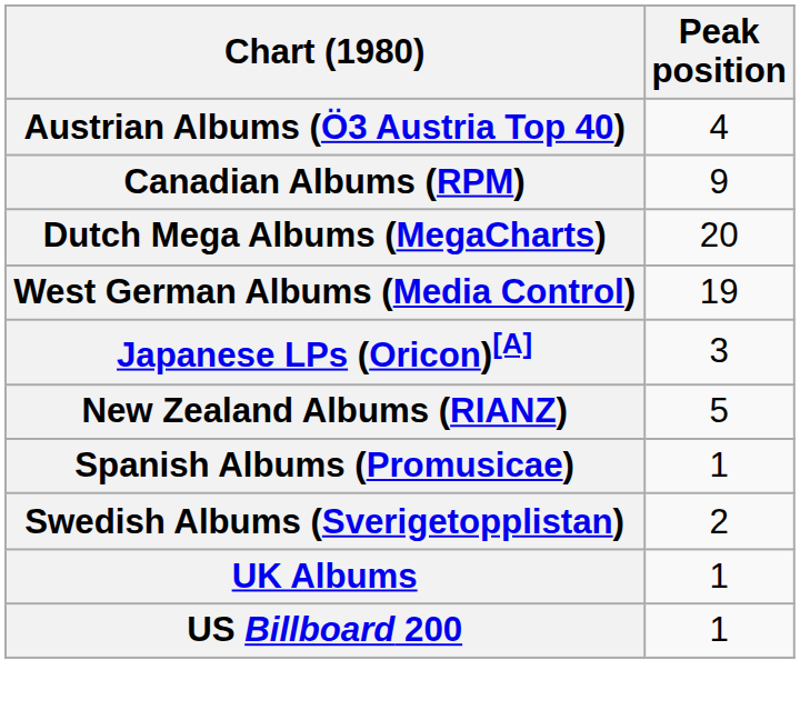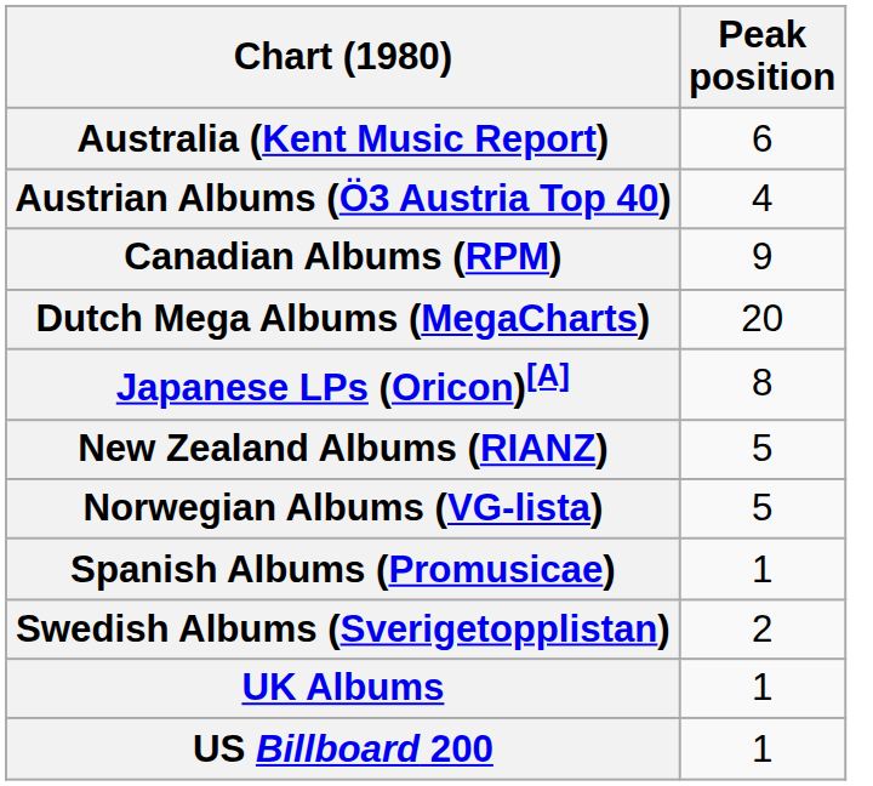 <table class="wikitable sortable plainrowheaders" style="text-align:center;">
 <tr>
 <th scope="col">Chart (1980)</th>
 <th scope="col">Peak<br>position</th>
+</tr>
+<tr>
+<th scope="row">Australia (<a href='#'>Kent Music Report</a>)</th>
+<td>6</td>
 </tr>
 <tr>
 <th scope="row">Austrian Albums (<a href='#'>Ö3 Austria Top 40</a>)</th>
 <td>4</td>
 </tr>
 <tr>
 <th scope="row">Canadian Albums (<a href='#'>RPM</a>)</th>
 <td>9</td>
 </tr>
 <tr>
 <th scope="row">Dutch Mega Albums (<a href='#'>MegaCharts</a>)</th>
 <td>20</td>
 </tr>
 <tr>
-<th scope="row">West German Albums (<a href='#'>Media Control</a>)</th>
-<td>19</td>
-</tr>
-<tr>
 <th scope="row"><a href='#'>Japanese LPs</a> (<a href='#'>Oricon</a>)<sup><a href='#'><strong>[A]</strong></a></sup></th>
-<td>3</td>
+<td>8</td>
 </tr>
 <tr>
 <th scope="row">New Zealand Albums (<a href='#'>RIANZ</a>)</th>
+<td>5</td>
+</tr>
+<tr>
+<th scope="row">Norwegian Albums (<a href='#'>VG-lista</a>)</th>
 <td>5</td>
 </tr>
 <tr>
 <th scope="row">Spanish Albums (<a href='#'>Promusicae</a>)</th>
 <td>1</td>
 </tr>
 <tr>
 <th scope="row">Swedish Albums (<a href='#'>Sverigetopplistan</a>)</th>
 <td>2</td>
 </tr>
 <tr>
 <th scope="row"><a href='#'>UK Albums</a></th>
 <td>1</td>
 </tr>
 <tr>
 <th scope="row">US <a href='#'><em>Billboard</em> 200</a></th>
 <td>1</td>
 </tr>
 </table>
